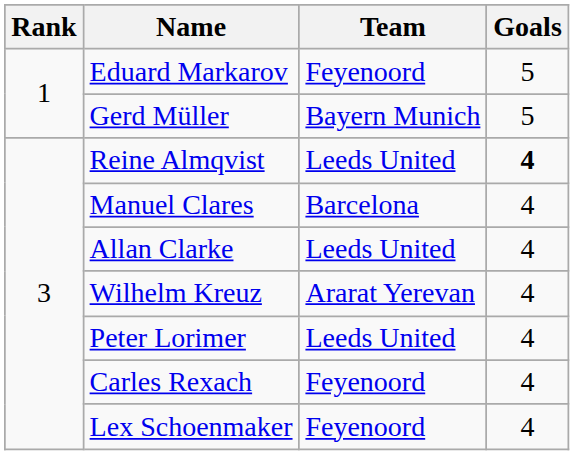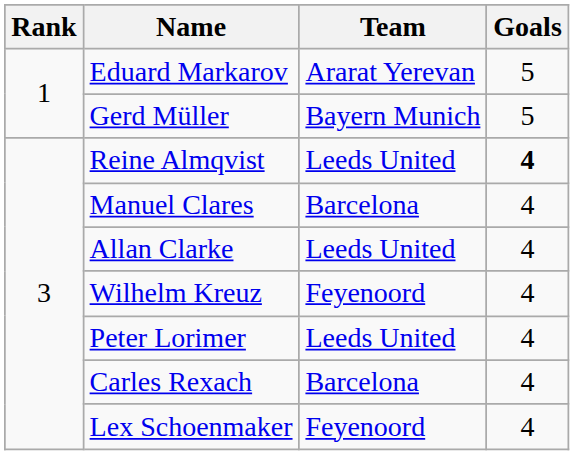 <table class="wikitable" style="text-align:center">
 <tr>
 <th>Rank</th>
 <th>Name</th>
 <th>Team</th>
 <th>Goals</th>
 </tr>
 <tr>
 <td rowspan="2">1</td>
 <td align="left"> <a href='#'>Eduard Markarov</a></td>
-<td align="left"> <a href='#'>Feyenoord</a></td>
+<td align="left"> <a href='#'>Ararat Yerevan</a></td>
 <td>5</td>
 </tr>
 <tr>
 <td align="left"> <a href='#'>Gerd Müller</a></td>
 <td align="left"> <a href='#'>Bayern Munich</a></td>
 <td>5</td>
 </tr>
 <tr>
 <td rowspan="7">3</td>
 <td align="left"> <a href='#'>Reine Almqvist</a></td>
 <td align="left"> <a href='#'>Leeds United</a></td>
 <td><strong>4</strong></td>
 </tr>
 <tr>
 <td align="left"> <a href='#'>Manuel Clares</a></td>
 <td align="left"> <a href='#'>Barcelona</a></td>
 <td>4</td>
 </tr>
 <tr>
 <td align="left"> <a href='#'>Allan Clarke</a></td>
 <td align="left"> <a href='#'>Leeds United</a></td>
 <td>4</td>
 </tr>
 <tr>
 <td align="left"> <a href='#'>Wilhelm Kreuz</a></td>
-<td align="left"> <a href='#'>Ararat Yerevan</a></td>
+<td align="left"> <a href='#'>Feyenoord</a></td>
 <td>4</td>
 </tr>
 <tr>
 <td align="left"> <a href='#'>Peter Lorimer</a></td>
 <td align="left"> <a href='#'>Leeds United</a></td>
 <td>4</td>
 </tr>
 <tr>
 <td align="left"> <a href='#'>Carles Rexach</a></td>
-<td align="left"> <a href='#'>Feyenoord</a></td>
+<td align="left"> <a href='#'>Barcelona</a></td>
 <td>4</td>
 </tr>
 <tr>
 <td align="left"> <a href='#'>Lex Schoenmaker</a></td>
 <td align="left"> <a href='#'>Feyenoord</a></td>
 <td>4</td>
 </tr>
 </table>
